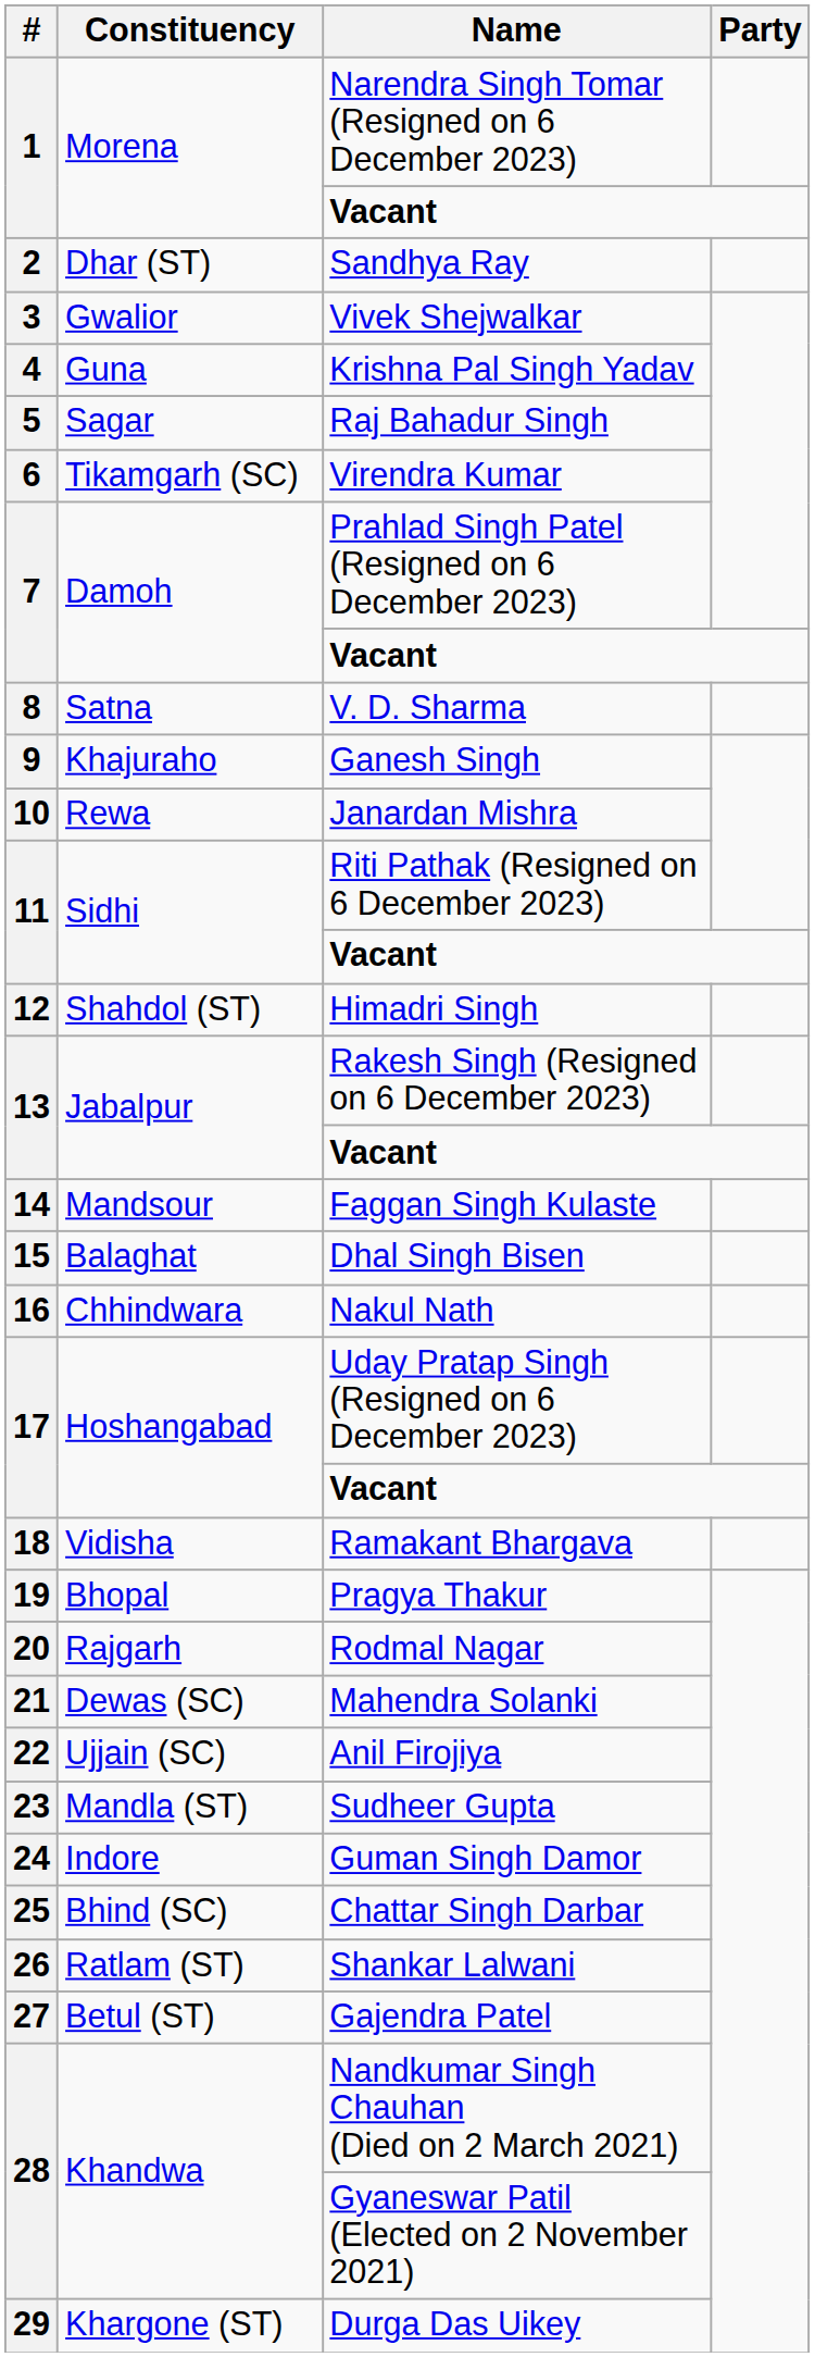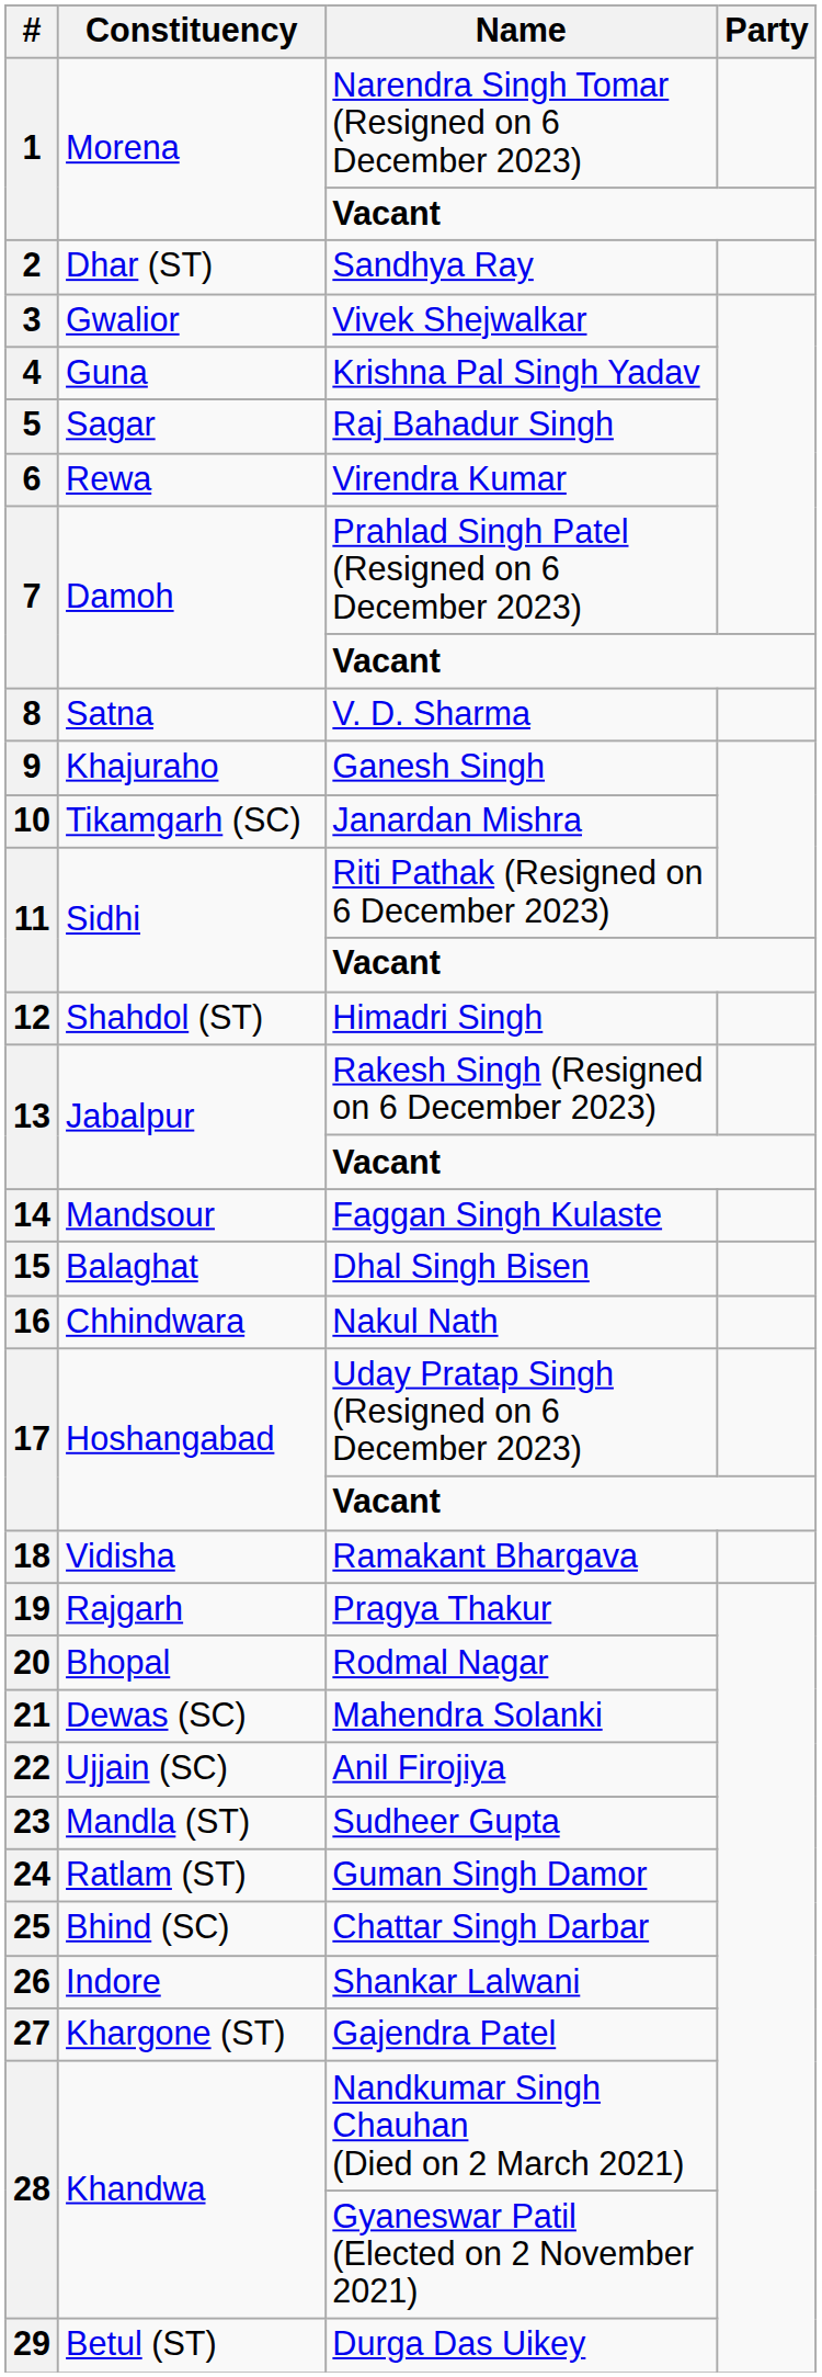 <table class="wikitable sortable">
 <tr>
 <th>#</th>
 <th style="width:120px">Constituency</th>
 <th style="width:180px">Name</th>
 <th colspan=2>Party</th>
 </tr>
 <tr>
 <th rowspan="2">1</th>
 <td rowspan="2"><a href='#'>Morena</a></td>
 <td><a href='#'>Narendra Singh Tomar</a> (Resigned on 6 December 2023)</td>
 <td></td>
 </tr>
 <tr>
 <td colspan="3"><strong>Vacant</strong></td>
 </tr>
 <tr>
 <th>2</th>
 <td><a href='#'>Dhar</a> (ST)</td>
 <td><a href='#'>Sandhya Ray</a></td>
 <td></td>
 </tr>
 <tr>
 <th>3</th>
 <td><a href='#'>Gwalior</a></td>
 <td><a href='#'>Vivek Shejwalkar</a></td>
 </tr>
 <tr>
 <th>4</th>
 <td><a href='#'>Guna</a></td>
 <td><a href='#'>Krishna Pal Singh Yadav</a></td>
 </tr>
 <tr>
 <th>5</th>
 <td><a href='#'>Sagar</a></td>
 <td><a href='#'>Raj Bahadur Singh</a></td>
 </tr>
 <tr>
 <th>6</th>
-<td><a href='#'>Tikamgarh</a> (SC)</td>
+<td><a href='#'>Rewa</a></td>
 <td><a href='#'>Virendra Kumar</a></td>
 </tr>
 <tr>
 <th rowspan="2">7</th>
 <td rowspan="2"><a href='#'>Damoh</a></td>
 <td><a href='#'>Prahlad Singh Patel</a> (Resigned on 6 December 2023)</td>
 </tr>
 <tr>
 <td colspan="3"><strong>Vacant</strong></td>
 </tr>
 <tr>
 <th>8</th>
 <td><a href='#'>Satna</a></td>
 <td><a href='#'>V. D. Sharma</a></td>
 <td></td>
 </tr>
 <tr>
 <th>9</th>
 <td><a href='#'>Khajuraho</a></td>
 <td><a href='#'>Ganesh Singh</a></td>
 </tr>
 <tr>
 <th>10</th>
-<td><a href='#'>Rewa</a></td>
+<td><a href='#'>Tikamgarh</a> (SC)</td>
 <td><a href='#'>Janardan Mishra</a></td>
 </tr>
 <tr>
 <th rowspan="2">11</th>
 <td rowspan="2"><a href='#'>Sidhi</a></td>
 <td><a href='#'>Riti Pathak</a> (Resigned on 6 December 2023)</td>
 </tr>
 <tr>
 <td colspan="3"><strong>Vacant</strong></td>
 </tr>
 <tr>
 <th>12</th>
 <td><a href='#'>Shahdol</a> (ST)</td>
 <td><a href='#'>Himadri Singh</a></td>
 <td></td>
 </tr>
 <tr>
 <th rowspan="2">13</th>
 <td rowspan="2"><a href='#'>Jabalpur</a></td>
 <td><a href='#'>Rakesh Singh</a> (Resigned on 6 December 2023)</td>
 </tr>
 <tr>
 <td colspan="3"><strong>Vacant</strong></td>
 </tr>
 <tr>
 <th>14</th>
 <td><a href='#'>Mandsour</a></td>
 <td><a href='#'>Faggan Singh Kulaste</a></td>
 <td></td>
 </tr>
 <tr>
 <th>15</th>
 <td><a href='#'>Balaghat</a></td>
 <td><a href='#'>Dhal Singh Bisen</a></td>
 </tr>
 <tr>
 <th>16</th>
 <td><a href='#'>Chhindwara</a></td>
 <td><a href='#'>Nakul Nath</a></td>
 <td></td>
 </tr>
 <tr>
 <th rowspan="2">17</th>
 <td rowspan="2"><a href='#'>Hoshangabad</a></td>
 <td><a href='#'>Uday Pratap Singh</a> (Resigned on 6 December 2023)</td>
 <td></td>
 </tr>
 <tr>
 <td colspan="3"><strong>Vacant</strong></td>
 </tr>
 <tr>
 <th>18</th>
 <td><a href='#'>Vidisha</a></td>
 <td><a href='#'>Ramakant Bhargava</a></td>
 <td></td>
 </tr>
 <tr>
 <th>19</th>
-<td><a href='#'>Bhopal</a></td>
+<td><a href='#'>Rajgarh</a></td>
 <td><a href='#'>Pragya Thakur</a></td>
 </tr>
 <tr>
 <th>20</th>
-<td><a href='#'>Rajgarh</a></td>
+<td><a href='#'>Bhopal</a></td>
 <td><a href='#'>Rodmal Nagar</a></td>
 </tr>
 <tr>
 <th>21</th>
 <td><a href='#'>Dewas</a> (SC)</td>
 <td><a href='#'>Mahendra Solanki</a></td>
 </tr>
 <tr>
 <th>22</th>
 <td><a href='#'>Ujjain</a> (SC)</td>
 <td><a href='#'>Anil Firojiya</a></td>
 </tr>
 <tr>
 <th>23</th>
 <td><a href='#'>Mandla</a> (ST)</td>
 <td><a href='#'>Sudheer Gupta</a></td>
 </tr>
 <tr>
 <th>24</th>
-<td><a href='#'>Indore</a></td>
+<td><a href='#'>Ratlam</a> (ST)</td>
 <td><a href='#'>Guman Singh Damor</a></td>
 </tr>
 <tr>
 <th>25</th>
 <td><a href='#'>Bhind</a> (SC)</td>
 <td><a href='#'>Chattar Singh Darbar</a></td>
 </tr>
 <tr>
 <th>26</th>
-<td><a href='#'>Ratlam</a> (ST)</td>
+<td><a href='#'>Indore</a></td>
 <td><a href='#'>Shankar Lalwani</a></td>
 </tr>
 <tr>
 <th>27</th>
-<td><a href='#'>Betul</a> (ST)</td>
+<td><a href='#'>Khargone</a> (ST)</td>
 <td><a href='#'>Gajendra Patel</a></td>
 </tr>
 <tr>
 <th rowspan="2">28</th>
 <td rowspan="2"><a href='#'>Khandwa</a></td>
 <td><a href='#'>Nandkumar Singh Chauhan</a><br>(Died on 2 March 2021)</td>
 </tr>
 <tr>
 <td><a href='#'>Gyaneswar Patil</a><br>(Elected on 2 November 2021)</td>
 </tr>
 <tr>
 <th>29</th>
-<td><a href='#'>Khargone</a> (ST)</td>
+<td><a href='#'>Betul</a> (ST)</td>
 <td><a href='#'>Durga Das Uikey</a></td>
 </tr>
 </table>
